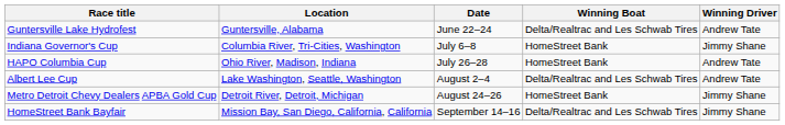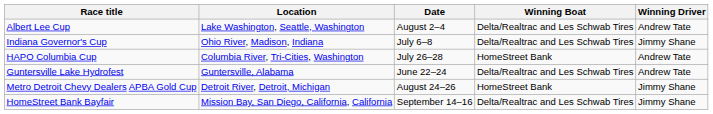 <table class="wikitable" style="font-size: 85%;">
 <tr>
 <th>Race title</th>
 <th>Location</th>
 <th>Date</th>
 <th>Winning Boat</th>
 <th>Winning Driver</th>
 </tr>
 <tr>
-<td><a href='#'>Guntersville Lake Hydrofest</a></td>
-<td><a href='#'>Guntersville, Alabama</a></td>
-<td>June 22–24</td>
+<td><a href='#'>Albert Lee Cup</a></td>
+<td><a href='#'>Lake Washington</a>, <a href='#'>Seattle, Washington</a></td>
+<td>August 2–4</td>
 <td>Delta/Realtrac and Les Schwab Tires</td>
 <td>Andrew Tate</td>
 </tr>
 <tr>
 <td><a href='#'>Indiana Governor's Cup</a></td>
-<td><a href='#'>Columbia River</a>, <a href='#'>Tri-Cities</a>, <a href='#'>Washington</a></td>
+<td><a href='#'>Ohio River</a>, <a href='#'>Madison</a>, <a href='#'>Indiana</a></td>
 <td>July 6–8</td>
-<td>HomeStreet Bank</td>
+<td>Delta/Realtrac and Les Schwab Tires</td>
 <td>Jimmy Shane</td>
 </tr>
 <tr>
 <td><a href='#'>HAPO Columbia Cup</a></td>
-<td><a href='#'>Ohio River</a>, <a href='#'>Madison</a>, <a href='#'>Indiana</a></td>
+<td><a href='#'>Columbia River</a>, <a href='#'>Tri-Cities</a>, <a href='#'>Washington</a></td>
 <td>July 26–28</td>
 <td>HomeStreet Bank</td>
 <td>Andrew Tate</td>
 </tr>
 <tr>
-<td><a href='#'>Albert Lee Cup</a></td>
-<td><a href='#'>Lake Washington</a>, <a href='#'>Seattle, Washington</a></td>
-<td>August 2–4</td>
+<td><a href='#'>Guntersville Lake Hydrofest</a></td>
+<td><a href='#'>Guntersville, Alabama</a></td>
+<td>June 22–24</td>
 <td>Delta/Realtrac and Les Schwab Tires</td>
 <td>Andrew Tate</td>
 </tr>
 <tr>
 <td><a href='#'>Metro Detroit Chevy Dealers</a> <a href='#'>APBA Gold Cup</a></td>
 <td><a href='#'>Detroit River</a>, <a href='#'>Detroit, Michigan</a></td>
 <td>August 24–26</td>
 <td>HomeStreet Bank</td>
 <td>Jimmy Shane</td>
 </tr>
 <tr>
 <td><a href='#'>HomeStreet Bank Bayfair</a></td>
 <td><a href='#'>Mission Bay, San Diego, California</a>, <a href='#'>California</a></td>
 <td>September 14–16</td>
 <td>Delta/Realtrac and Les Schwab Tires</td>
 <td>Jimmy Shane</td>
 </tr>
 </table>
